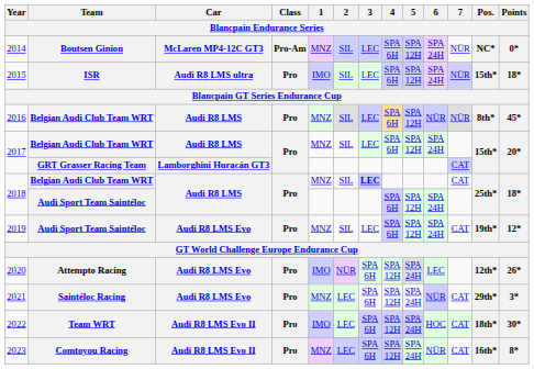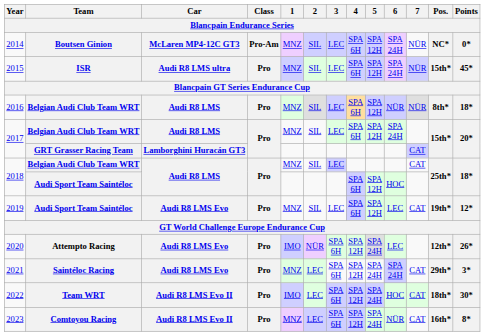 <table class="wikitable" border="1" style="text-align:center; font-size:85%;">
 <tr>
 <th>Year</th>
 <th>Team</th>
 <th>Car</th>
 <th>Class</th>
 <th>1</th>
 <th>2</th>
 <th>3</th>
 <th>4</th>
 <th>5</th>
 <th>6</th>
 <th>7</th>
 <th>Pos.</th>
 <th>Points</th>
 </tr>
 <tr>
 <th colspan=13><strong><a href='#'>Blancpain Endurance Series</a></strong></th>
 </tr>
 <tr>
 <td><a href='#'>2014</a></td>
 <th nowrap><a href='#'>Boutsen Ginion</a></th>
 <th nowrap><a href='#'>McLaren MP4-12C GT3</a></th>
 <th nowrap>Pro-Am</th>
 <td style="background:#EFCFFF;"><a href='#'>MNZ</a><br></td>
 <td style="background:#CFCFFF;"><a href='#'>SIL</a><br></td>
 <td style="background:#CFCFFF;"><a href='#'>LEC</a><br></td>
 <td style="background:#CFCFFF;"><a href='#'>SPA<br>6H</a><br></td>
 <td style="background:#CFCFFF;"><a href='#'>SPA<br>12H</a><br></td>
 <td style="background:#EFCFFF;"><a href='#'>SPA<br>24H</a><br></td>
 <td><a href='#'>NÜR</a></td>
 <th>NC*</th>
 <th>0*</th>
 </tr>
 <tr>
 <td><a href='#'>2015</a></td>
 <th nowrap><a href='#'>ISR</a></th>
 <th nowrap><a href='#'>Audi R8 LMS ultra</a></th>
 <th>Pro</th>
-<td style="background:#CFCFFF;"><a href='#'>IMO</a><br></td>
+<td style="background:#CFCFFF;"><a href='#'>MNZ</a><br></td>
 <td style="background:#DFFFDF;"><a href='#'>SIL</a><br></td>
 <td style="background:#DFFFDF;"><a href='#'>LEC</a><br></td>
 <td style="background:#CFCFFF;"><a href='#'>SPA<br>6H</a><br></td>
 <td style="background:#CFCFFF;"><a href='#'>SPA<br>12H</a><br></td>
 <td style="background:#EFCFFF;"><a href='#'>SPA<br>24H</a><br></td>
 <td style="background:#CFCFFF;"><a href='#'>NÜR</a><br></td>
 <th>15th*</th>
-<th>18*</th>
+<th>45*</th>
 </tr>
 <tr>
 <th colspan=13><strong><a href='#'>Blancpain GT Series Endurance Cup</a></strong></th>
 </tr>
 <tr>
 <td><a href='#'>2016</a></td>
 <th nowrap><a href='#'>Belgian Audi Club Team WRT</a></th>
 <th nowrap><a href='#'>Audi R8 LMS</a></th>
 <th>Pro</th>
 <td style="background:#DFFFDF;"><a href='#'>MNZ</a><br></td>
 <td style="background:#DFDFDF;"><a href='#'>SIL</a><br></td>
 <td style="background:#CFCFFF;"><a href='#'>LEC</a><br></td>
 <td style="background:#FFDF9F;"><a href='#'>SPA<br>6H</a><br></td>
 <td style="background:#CFCFFF;"><a href='#'>SPA<br>12H</a><br></td>
 <td style="background:#CFCFFF;"><a href='#'>NÜR</a><br></td>
 <td style="background:#DFDFDF;"><a href='#'>NÜR</a><br></td>
 <th>8th*</th>
-<th>45*</th>
+<th>18*</th>
 </tr>
 <tr>
 <td rowspan=2><a href='#'>2017</a></td>
 <th nowrap><a href='#'>Belgian Audi Club Team WRT</a></th>
 <th nowrap><a href='#'>Audi R8 LMS</a></th>
 <th rowspan=2>Pro</th>
 <td><a href='#'>MNZ</a></td>
 <td><a href='#'>SIL</a></td>
 <td style="background:#DFFFDF;"><a href='#'>LEC</a><br></td>
 <td style="background:#DFFFDF;"><a href='#'>SPA<br>6H</a><br></td>
 <td style="background:#DFFFDF;"><a href='#'>SPA<br>12H</a><br></td>
 <td style="background:#DFFFDF;"><a href='#'>SPA<br>24H</a><br></td>
 <td></td>
 <th rowspan=2>15th*</th>
 <th rowspan=2>20*</th>
 </tr>
 <tr>
 <th nowrap><a href='#'>GRT Grasser Racing Team</a></th>
 <th nowrap><a href='#'>Lamborghini Huracán GT3</a></th>
 <td></td>
 <td></td>
 <td></td>
 <td></td>
 <td></td>
 <td></td>
 <td style="background:#CFCFFF;"><a href='#'>CAT</a><br></td>
 </tr>
 <tr>
 <td rowspan=2><a href='#'>2018</a></td>
 <th nowrap><a href='#'>Belgian Audi Club Team WRT</a></th>
 <th rowspan=2 nowrap><a href='#'>Audi R8 LMS</a></th>
 <th rowspan=2>Pro</th>
 <td><a href='#'>MNZ</a></td>
 <td><a href='#'>SIL</a></td>
-<td style="background:#CFCFFF;"><strong><a href='#'>LEC</a><br></strong></td>
+<td style="background:#CFCFFF;"><a href='#'>LEC</a><br></td>
 <td></td>
 <td></td>
 <td></td>
 <td><a href='#'>CAT</a></td>
 <th rowspan=2>25th*</th>
 <th rowspan=2>18*</th>
 </tr>
 <tr>
 <th nowrap><a href='#'>Audi Sport Team Saintéloc</a></th>
 <td></td>
 <td></td>
 <td></td>
 <td style="background:#CFCFFF;"><a href='#'>SPA<br>6H</a><br></td>
 <td style="background:#DFFFDF;"><a href='#'>SPA<br>12H</a><br></td>
-<td style="background:#DFFFDF;"><a href='#'>SPA<br>24H</a><br></td>
+<td style="background:#DFFFDF;"><a href='#'>HOC</a><br></td>
 <td></td>
 </tr>
 <tr>
 <td><a href='#'>2019</a></td>
 <th nowrap><a href='#'>Audi Sport Team Saintéloc</a></th>
 <th nowrap><a href='#'>Audi R8 LMS Evo</a></th>
 <th>Pro</th>
 <td><a href='#'>MNZ</a></td>
 <td><a href='#'>SIL</a></td>
 <td><a href='#'>LEC</a></td>
 <td style="background:#CFCFFF;"><a href='#'>SPA<br>6H</a><br></td>
 <td style="background:#DFFFDF;"><a href='#'>SPA<br>12H</a><br></td>
-<td style="background:#DFFFDF;"><a href='#'>SPA<br>24H</a><br></td>
+<td style="background:#DFFFDF;"><a href='#'>LEC</a><br></td>
 <td><a href='#'>CAT</a></td>
 <th>19th*</th>
 <th>12*</th>
 </tr>
 <tr>
 <th colspan=13><strong><a href='#'>GT World Challenge Europe Endurance Cup</a></strong></th>
 </tr>
 <tr>
 <td><a href='#'>2020</a></td>
 <th nowrap>Attempto Racing</th>
 <th nowrap><a href='#'>Audi R8 LMS Evo</a></th>
 <th>Pro</th>
 <td style="background:#CFCFFF;"><a href='#'>IMO</a><br></td>
 <td style="background:#EFCFFF;"><a href='#'>NÜR</a><br></td>
 <td style="background:#DFFFDF;"><a href='#'>SPA<br>6H</a><br></td>
 <td style="background:#DFFFDF;"><a href='#'>SPA<br>12H</a><br></td>
 <td style="background:#DFDFDF;"><a href='#'>SPA<br>24H</a><br></td>
 <td style="background:#DFFFDF;"><a href='#'>LEC</a><br></td>
 <td></td>
 <th>12th*</th>
 <th>26*</th>
 </tr>
 <tr>
 <td><a href='#'>2021</a></td>
 <th nowrap><a href='#'>Saintéloc Racing</a></th>
 <th nowrap><a href='#'>Audi R8 LMS Evo</a></th>
 <th>Pro</th>
 <td style="background:#DFFFDF;"><a href='#'>MNZ</a><br></td>
 <td style="background:#DFFFDF;"><a href='#'>LEC</a><br></td>
 <td><a href='#'>SPA<br>6H</a></td>
 <td><a href='#'>SPA<br>12H</a></td>
 <td><a href='#'>SPA<br>24H</a></td>
-<td style="background:#CFCFFF;"><a href='#'>NÜR</a><br></td>
+<td style="background:#CFCFFF;"><a href='#'>SPA<br>24H</a><br></td>
 <td><a href='#'>CAT</a></td>
 <th>29th*</th>
 <th>3*</th>
 </tr>
 <tr>
 <td><a href='#'>2022</a></td>
 <th nowrap><a href='#'>Team WRT</a></th>
 <th nowrap><a href='#'>Audi R8 LMS Evo II</a></th>
 <th>Pro</th>
 <td style="background:#CFCFFF;"><a href='#'>IMO</a><br></td>
 <td style="background:#DFFFDF;"><a href='#'>LEC</a><br></td>
 <td style="background:#CFCFFF;"><a href='#'>SPA<br>6H</a><br></td>
 <td style="background:#CFCFFF;"><a href='#'>SPA<br>12H</a><br></td>
 <td style="background:#CFCFFF;"><a href='#'>SPA<br>24H</a><br></td>
 <td style="background:#DFFFDF;"><a href='#'>HOC</a><br></td>
 <td style="background:#DFFFDF;"><a href='#'>CAT</a><br></td>
 <th>18th*</th>
 <th>30*</th>
 </tr>
 <tr>
 <td><a href='#'>2023</a></td>
 <th nowrap><a href='#'>Comtoyou Racing</a></th>
 <th nowrap><a href='#'>Audi R8 LMS Evo II</a></th>
 <th>Pro</th>
 <td style="background:#EFCFFF;"><a href='#'>MNZ</a><br></td>
 <td style="background:#CFCFFF;"><a href='#'>LEC</a><br></td>
 <td style="background:#CFCFFF;"><a href='#'>SPA<br>6H</a><br></td>
 <td style="background:#CFCFFF;"><a href='#'>SPA<br>12H</a><br></td>
 <td style="background:#DFFFDF;"><a href='#'>SPA<br>24H</a><br></td>
 <td style="background:#DFFFDF;"><a href='#'>NÜR</a><br></td>
 <td><a href='#'>CAT</a></td>
 <th>16th*</th>
 <th>8*</th>
 </tr>
 </table>
